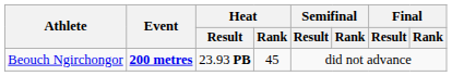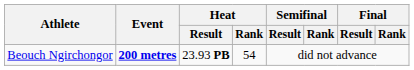 <table class="wikitable" style="font-size:90%">
 <tr>
 <th rowspan="2">Athlete</th>
 <th rowspan="2">Event</th>
 <th colspan="2">Heat</th>
 <th colspan="2">Semifinal</th>
 <th colspan="2">Final</th>
 </tr>
 <tr style="font-size:95%">
 <th>Result</th>
 <th>Rank</th>
 <th>Result</th>
 <th>Rank</th>
 <th>Result</th>
 <th>Rank</th>
 </tr>
 <tr style=text-align:center>
 <td style=text-align:left><a href='#'>Beouch Ngirchongor</a></td>
 <td style=text-align:left><strong><a href='#'>200 metres</a></strong></td>
 <td>23.93 <strong>PB</strong></td>
-<td>45</td>
+<td>54</td>
 <td colspan=4>did not advance</td>
 </tr>
 </table>
